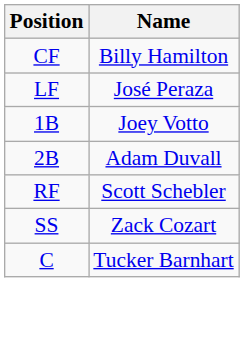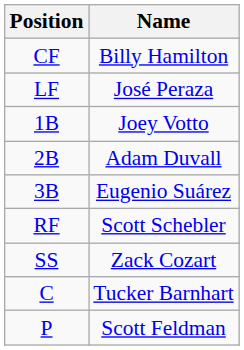 <table class="wikitable" style="text-align:left">
 <tr>
 <th>Position</th>
 <th>Name</th>
 </tr>
 <tr style="text-align: center;">
 <td><a href='#'>CF</a></td>
 <td style="text-align: center;"><a href='#'>Billy Hamilton</a></td>
 </tr>
 <tr style="text-align: center;">
 <td><a href='#'>LF</a></td>
 <td style="text-align: center;"><a href='#'>José Peraza</a></td>
 </tr>
 <tr style="text-align: center;">
 <td><a href='#'>1B</a></td>
 <td style="text-align: center;"><a href='#'>Joey Votto</a></td>
 </tr>
 <tr style="text-align: center;">
 <td><a href='#'>2B</a></td>
 <td style="text-align: center;"><a href='#'>Adam Duvall</a></td>
 </tr>
 <tr style="text-align: center;">
+<td><a href='#'>3B</a></td>
+<td style="text-align: center;"><a href='#'>Eugenio Suárez</a></td>
+</tr>
+<tr style="text-align: center;">
 <td><a href='#'>RF</a></td>
 <td style="text-align: center;"><a href='#'>Scott Schebler</a></td>
 </tr>
 <tr style="text-align: center;">
 <td><a href='#'>SS</a></td>
 <td style="text-align: center;"><a href='#'>Zack Cozart</a></td>
 </tr>
 <tr style="text-align: center;">
 <td><a href='#'>C</a></td>
 <td style="text-align: center;"><a href='#'>Tucker Barnhart</a></td>
 </tr>
+<tr style="text-align: center;">
+<td><a href='#'>P</a></td>
+<td style="text-align: center;"><a href='#'>Scott Feldman</a></td>
+</tr>
 </table>
